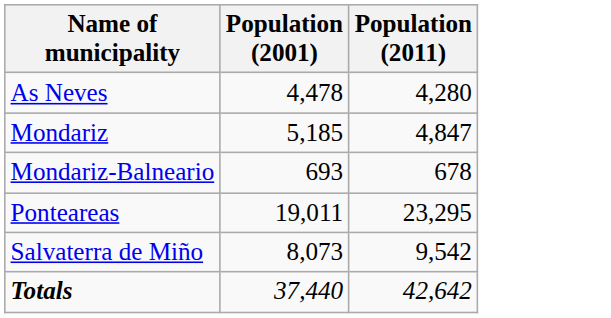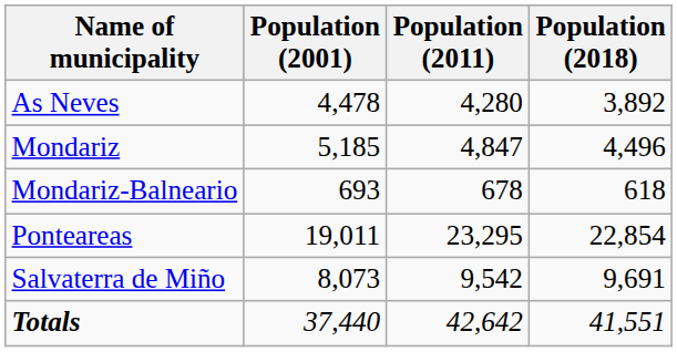 <table class="wikitable sortable">
 <tr>
 <th>Name of<br>municipality</th>
 <th>Population<br>(2001)</th>
 <th>Population<br>(2011)</th>
+<th>Population<br>(2018)</th>
 </tr>
 <tr>
 <td><a href='#'>As Neves</a></td>
 <td align="right">4,478</td>
 <td align="right">4,280</td>
+<td align="right">3,892</td>
 </tr>
 <tr>
 <td><a href='#'>Mondariz</a></td>
 <td align="right">5,185</td>
 <td align="right">4,847</td>
+<td align="right">4,496</td>
 </tr>
 <tr>
 <td><a href='#'>Mondariz-Balneario</a></td>
 <td align="right">693</td>
 <td align="right">678</td>
+<td align="right">618</td>
 </tr>
 <tr>
 <td><a href='#'>Ponteareas</a></td>
 <td align="right">19,011</td>
 <td align="right">23,295</td>
+<td align="right">22,854</td>
 </tr>
 <tr>
 <td><a href='#'>Salvaterra de Miño</a></td>
 <td align="right">8,073</td>
 <td align="right">9,542</td>
+<td align="right">9,691</td>
 </tr>
 <tr>
 <td><strong><em>Totals</em></strong></td>
 <td align="right"><em>37,440</em></td>
 <td align="right"><em>42,642</em></td>
+<td align="right"><em>41,551</em></td>
 </tr>
 </table>
